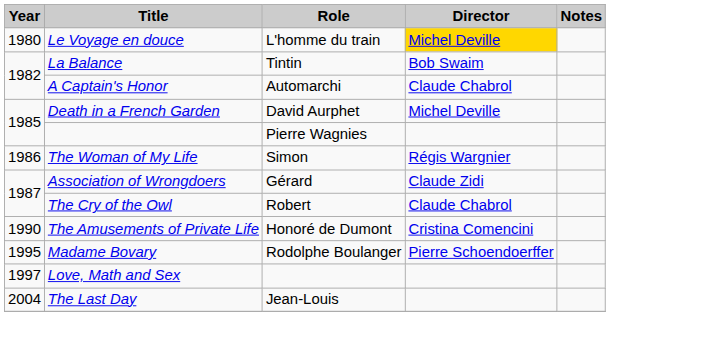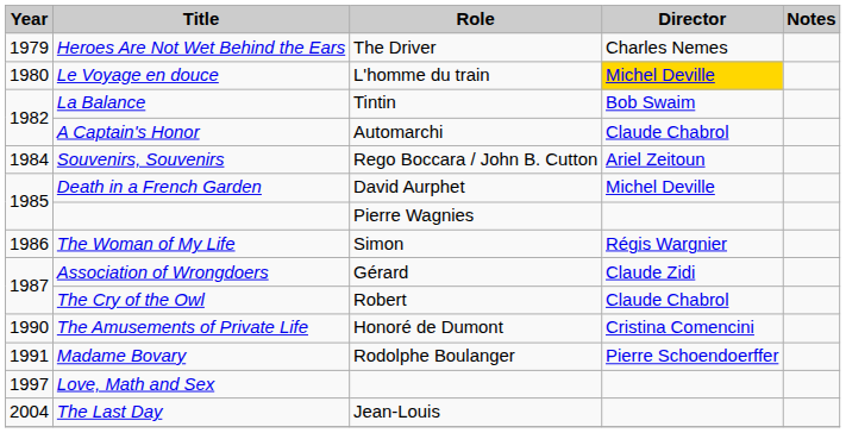 <table class="wikitable">
 <tr>
 <th style="background: #CCCCCC;">Year</th>
 <th style="background: #CCCCCC;">Title</th>
 <th style="background: #CCCCCC;">Role</th>
 <th style="background: #CCCCCC;">Director</th>
 <th style="background: #CCCCCC;">Notes</th>
+</tr>
+<tr>
+<td>1979</td>
+<td><em><a href='#'>Heroes Are Not Wet Behind the Ears</a></em></td>
+<td>The Driver</td>
+<td>Charles Nemes</td>
+<td></td>
 </tr>
 <tr>
 <td>1980</td>
 <td><em><a href='#'>Le Voyage en douce</a></em></td>
 <td>L'homme du train</td>
 <td style="background: gold;"><a href='#'>Michel Deville</a></td>
 <td></td>
 </tr>
 <tr>
 <td rowspan=2>1982</td>
 <td><em><a href='#'>La Balance</a></em></td>
 <td>Tintin</td>
 <td><a href='#'>Bob Swaim</a></td>
 <td></td>
 </tr>
 <tr>
 <td><em><a href='#'>A Captain's Honor</a></em></td>
 <td>Automarchi</td>
 <td><a href='#'>Claude Chabrol</a></td>
+<td></td>
+</tr>
+<tr>
+<td>1984</td>
+<td><em><a href='#'>Souvenirs, Souvenirs</a></em></td>
+<td>Rego Boccara / John B. Cutton</td>
+<td><a href='#'>Ariel Zeitoun</a></td>
 <td></td>
 </tr>
 <tr>
 <td rowspan=2>1985</td>
 <td><em><a href='#'>Death in a French Garden</a></em></td>
 <td>David Aurphet</td>
 <td><a href='#'>Michel Deville</a></td>
 <td></td>
 </tr>
 <tr>
 <td><em></em></td>
 <td>Pierre Wagnies</td>
 <td></td>
 <td></td>
 </tr>
 <tr>
 <td>1986</td>
 <td><em><a href='#'>The Woman of My Life</a></em></td>
 <td>Simon</td>
 <td><a href='#'>Régis Wargnier</a></td>
 <td></td>
 </tr>
 <tr>
 <td rowspan=2>1987</td>
 <td><em><a href='#'>Association of Wrongdoers</a></em></td>
 <td>Gérard</td>
 <td><a href='#'>Claude Zidi</a></td>
 <td></td>
 </tr>
 <tr>
 <td><em><a href='#'>The Cry of the Owl</a></em></td>
 <td>Robert</td>
 <td><a href='#'>Claude Chabrol</a></td>
 <td></td>
 </tr>
 <tr>
 <td>1990</td>
 <td><em><a href='#'>The Amusements of Private Life</a></em></td>
 <td>Honoré de Dumont</td>
 <td><a href='#'>Cristina Comencini</a></td>
 <td></td>
 </tr>
 <tr>
-<td>1995</td>
+<td>1991</td>
 <td><em><a href='#'>Madame Bovary</a></em></td>
 <td>Rodolphe Boulanger</td>
 <td><a href='#'>Pierre Schoendoerffer</a></td>
 <td></td>
 </tr>
 <tr>
 <td>1997</td>
 <td><em><a href='#'>Love, Math and Sex</a></em></td>
 <td></td>
 <td></td>
 </tr>
 <tr>
 <td>2004</td>
 <td><em><a href='#'>The Last Day</a></em></td>
 <td>Jean-Louis</td>
 <td></td>
 <td></td>
 </tr>
 <tr>
 </tr>
 </table>
